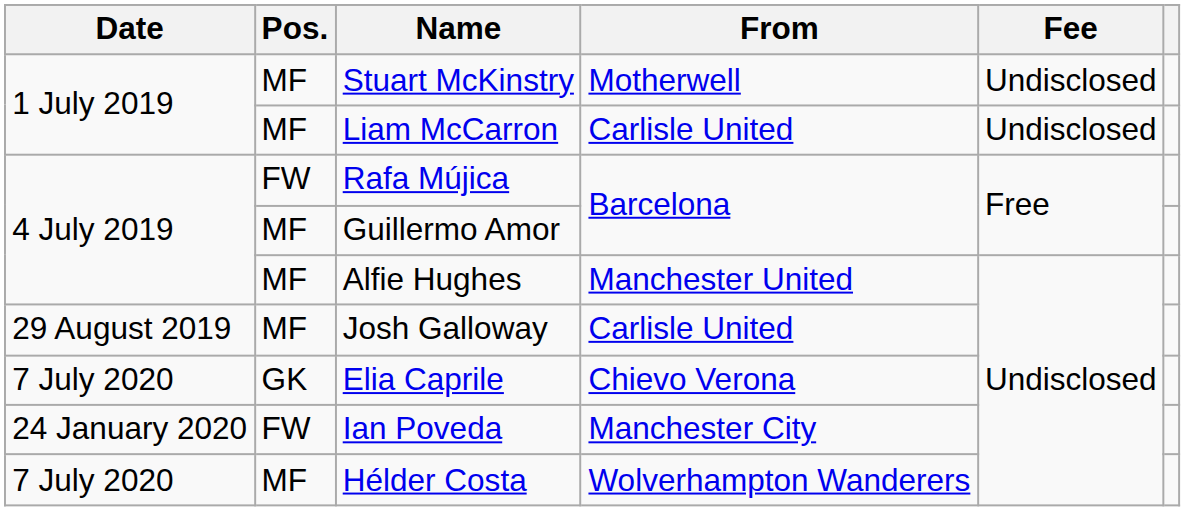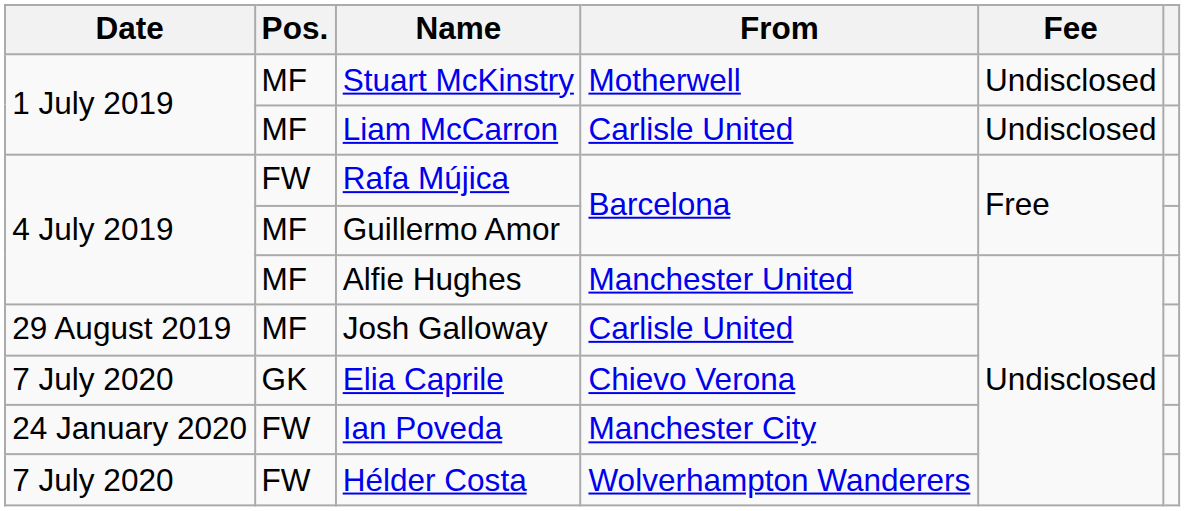 <table class="wikitable">
 <tr>
 <th>Date</th>
 <th>Pos.</th>
 <th>Name</th>
 <th>From</th>
 <th>Fee</th>
 <th></th>
 </tr>
 <tr>
 <td rowspan="2">1 July 2019</td>
 <td>MF</td>
 <td> <a href='#'>Stuart McKinstry</a></td>
 <td> <a href='#'>Motherwell</a></td>
 <td>Undisclosed</td>
 <td></td>
 </tr>
 <tr>
 <td>MF</td>
 <td> <a href='#'>Liam McCarron</a></td>
 <td> <a href='#'>Carlisle United</a></td>
 <td>Undisclosed</td>
 <td></td>
 </tr>
 <tr>
 <td rowspan="3">4 July 2019</td>
 <td>FW</td>
 <td> <a href='#'>Rafa Mújica</a></td>
 <td rowspan="2"> <a href='#'>Barcelona</a></td>
 <td rowspan="2">Free</td>
 <td></td>
 </tr>
 <tr>
 <td>MF</td>
 <td> Guillermo Amor</td>
 <td></td>
 </tr>
 <tr>
 <td>MF</td>
 <td> Alfie Hughes</td>
 <td> <a href='#'>Manchester United</a></td>
 <td rowspan="5">Undisclosed</td>
 <td></td>
 </tr>
 <tr>
 <td>29 August 2019</td>
 <td>MF</td>
 <td> Josh Galloway</td>
 <td> <a href='#'>Carlisle United</a></td>
 <td></td>
 </tr>
 <tr>
 <td>7 July 2020</td>
 <td>GK</td>
 <td> <a href='#'>Elia Caprile</a></td>
 <td> <a href='#'>Chievo Verona</a></td>
 <td></td>
 </tr>
 <tr>
 <td>24 January 2020</td>
 <td>FW</td>
 <td> <a href='#'>Ian Poveda</a></td>
 <td> <a href='#'>Manchester City</a></td>
 <td></td>
 </tr>
 <tr>
 <td>7 July 2020</td>
-<td>MF</td>
+<td>FW</td>
 <td> <a href='#'>Hélder Costa</a></td>
 <td> <a href='#'>Wolverhampton Wanderers</a></td>
 <td></td>
 </tr>
 </table>
